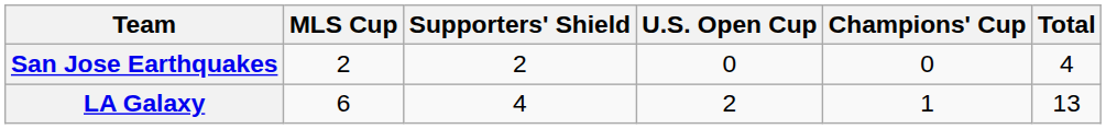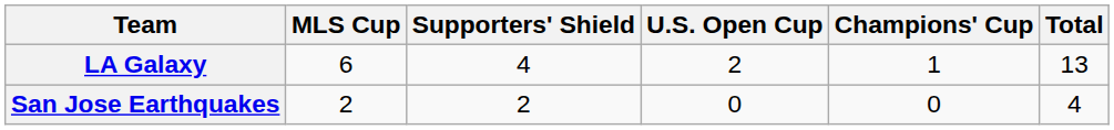 <table class="wikitable" style="text-align:center;">
 <tr>
 <th>Team</th>
 <th>MLS Cup</th>
 <th>Supporters' Shield</th>
 <th>U.S. Open Cup</th>
 <th>Champions' Cup</th>
 <th>Total</th>
 </tr>
 <tr>
+<th><a href='#'>LA Galaxy</a></th>
+<td>6</td>
+<td>4</td>
+<td>2</td>
+<td>1</td>
+<td>13</td>
+</tr>
+<tr>
 <th><a href='#'>San Jose Earthquakes</a></th>
 <td>2</td>
 <td>2</td>
 <td>0</td>
 <td>0</td>
 <td>4</td>
 </tr>
-<tr>
-<th><a href='#'>LA Galaxy</a></th>
-<td>6</td>
-<td>4</td>
-<td>2</td>
-<td>1</td>
-<td>13</td>
-</tr>
 </table>
